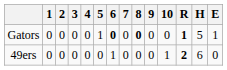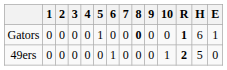 <table align = right border="2" cellpadding="4" cellspacing="0" style="margin: 1em 1em 1em 1em; background: #F9F9F9; border: 1px #aaa solid; border-collapse: collapse;">
 <tr align=center style="background: #F2F2F2;">
 <th></th>
 <th>1</th>
 <th>2</th>
 <th>3</th>
 <th>4</th>
 <th>5</th>
 <th>6</th>
 <th>7</th>
 <th>8</th>
 <th>9</th>
 <th>10</th>
 <th>R</th>
 <th>H</th>
 <th>E</th>
 </tr>
 <tr align=center>
 <td>Gators</td>
 <td>0</td>
 <td>0</td>
 <td>0</td>
 <td>0</td>
 <td>1</td>
-<td><strong>0</strong></td>
+<td>0</td>
 <td>0</td>
 <td><strong>0</strong></td>
 <td>0</td>
 <td>0</td>
 <td><strong>1</strong></td>
-<td>5</td>
+<td>6</td>
 <td>1</td>
 </tr>
 <tr align=center>
 <td>49ers</td>
 <td>0</td>
 <td>0</td>
 <td>0</td>
 <td>0</td>
 <td>0</td>
 <td>1</td>
 <td>0</td>
 <td>0</td>
 <td>0</td>
 <td>1</td>
 <td><strong>2</strong></td>
-<td>6</td>
+<td>5</td>
 <td>0</td>
 </tr>
 </table>
